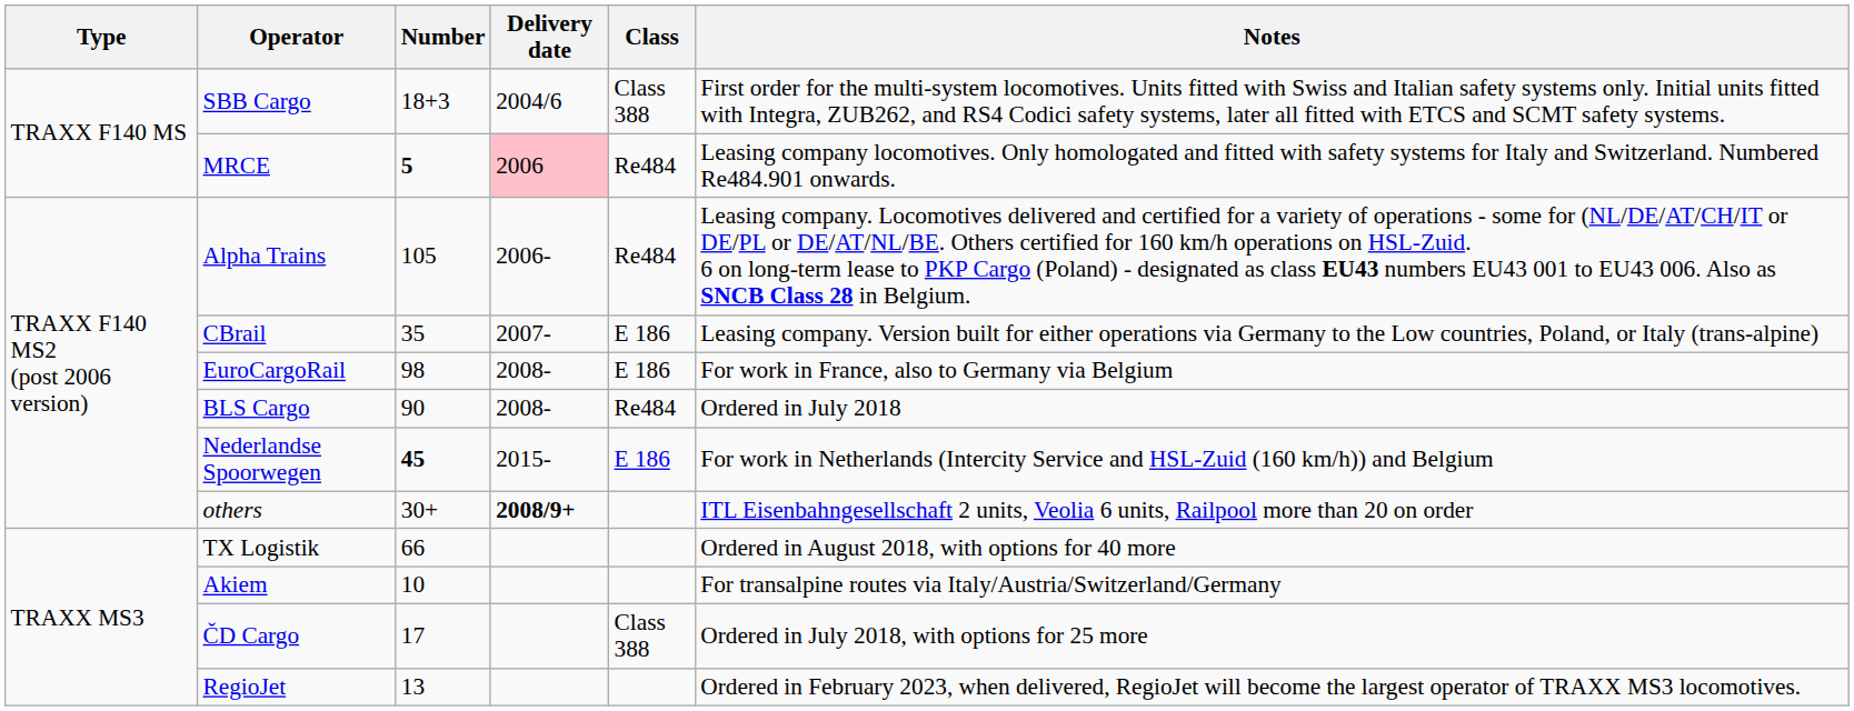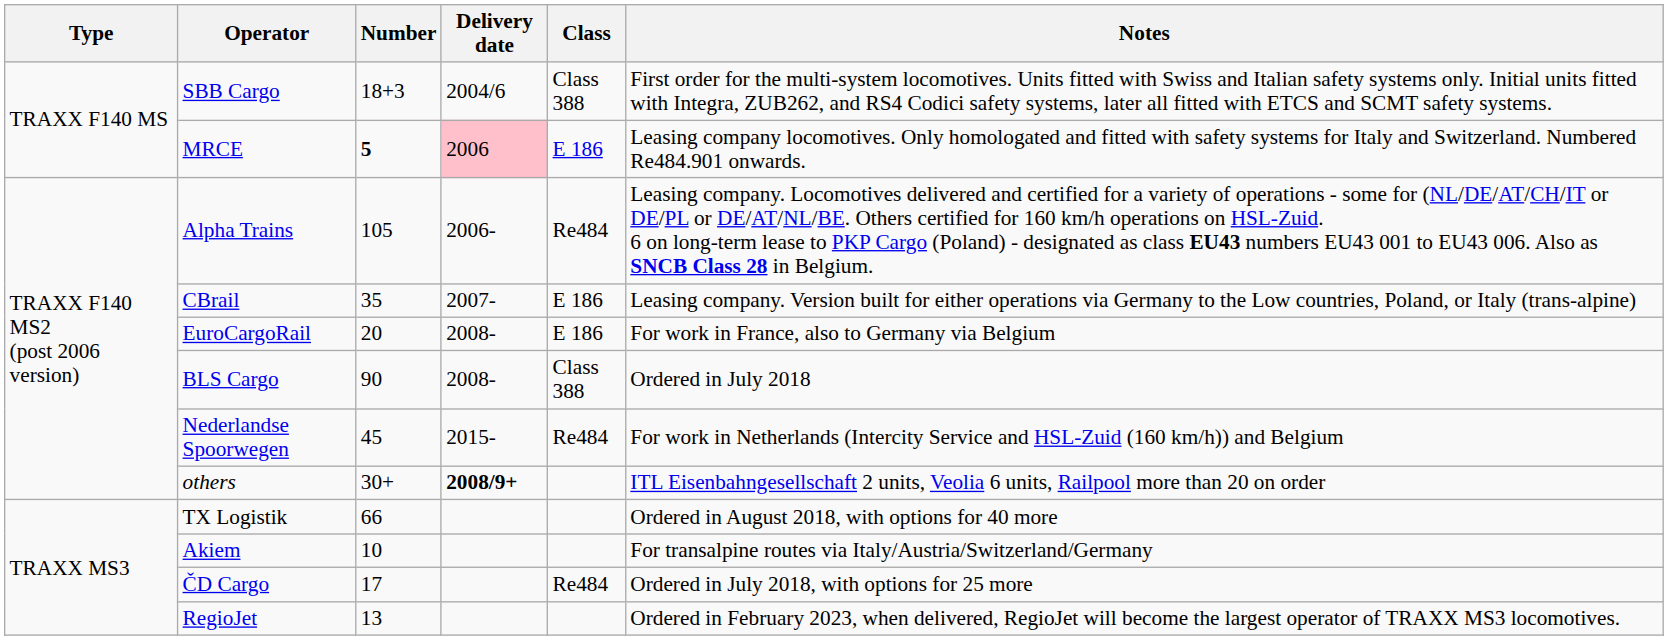 <table class="wikitable">
 <tr>
 <th>Type</th>
 <th>Operator</th>
 <th>Number</th>
 <th>Delivery date</th>
 <th>Class</th>
 <th>Notes</th>
 </tr>
 <tr>
 <td rowspan=2>TRAXX F140 MS</td>
 <td><a href='#'>SBB Cargo</a></td>
 <td>18+3</td>
 <td>2004/6</td>
 <td>Class 388</td>
 <td>First order for the multi-system locomotives. Units fitted with Swiss and Italian safety systems only. Initial units fitted with Integra, ZUB262, and RS4 Codici safety systems, later all fitted with ETCS and SCMT safety systems.</td>
 </tr>
 <tr>
 <td><a href='#'>MRCE</a></td>
 <td><strong>5</strong></td>
 <td style="background: pink;">2006</td>
-<td>Re484</td>
+<td><a href='#'>E 186</a></td>
 <td>Leasing company locomotives. Only homologated and fitted with safety systems for Italy and Switzerland. Numbered Re484.901 onwards.</td>
 </tr>
 <tr>
 <td rowspan=6>TRAXX F140 MS2<br>(post 2006 version)</td>
 <td><a href='#'>Alpha Trains</a></td>
 <td>105</td>
 <td>2006-</td>
 <td>Re484</td>
 <td>Leasing company. Locomotives delivered and certified for a variety of operations - some for (<a href='#'>NL</a>/<a href='#'>DE</a>/<a href='#'>AT</a>/<a href='#'>CH</a>/<a href='#'>IT</a> or <a href='#'>DE</a>/<a href='#'>PL</a> or <a href='#'>DE</a>/<a href='#'>AT</a>/<a href='#'>NL</a>/<a href='#'>BE</a>. Others certified for 160 km/h operations on <a href='#'>HSL-Zuid</a>.<br>6 on long-term lease to <a href='#'>PKP Cargo</a> (Poland) - designated as class <strong>EU43</strong> numbers EU43 001 to EU43 006. Also as <strong><a href='#'>SNCB Class 28</a></strong> in Belgium.</td>
 </tr>
 <tr>
 <td><a href='#'>CBrail</a></td>
 <td>35</td>
 <td>2007-</td>
 <td>E 186</td>
 <td>Leasing company. Version built for either operations via Germany to the Low countries, Poland, or Italy (trans-alpine)</td>
 </tr>
 <tr>
 <td><a href='#'>EuroCargoRail</a></td>
-<td>98</td>
+<td>20</td>
 <td>2008-</td>
 <td>E 186</td>
 <td>For work in France, also to Germany via Belgium</td>
 </tr>
 <tr>
 <td><a href='#'>BLS Cargo</a></td>
 <td>90</td>
 <td>2008-</td>
-<td>Re484</td>
+<td>Class 388</td>
 <td>Ordered in July 2018</td>
 </tr>
 <tr>
 <td><a href='#'>Nederlandse Spoorwegen</a></td>
-<td><strong>45</strong></td>
+<td>45</td>
 <td>2015-</td>
-<td><a href='#'>E 186</a></td>
+<td>Re484</td>
 <td>For work in Netherlands (Intercity Service and <a href='#'>HSL-Zuid</a> (160 km/h)) and Belgium</td>
 </tr>
 <tr>
 <td><em>others</em></td>
 <td>30+</td>
 <td><strong>2008/9+</strong></td>
 <td></td>
 <td><a href='#'>ITL Eisenbahngesellschaft</a> 2 units, <a href='#'>Veolia</a> 6 units, <a href='#'>Railpool</a> more than 20 on order</td>
 </tr>
 <tr>
 <td rowspan="4">TRAXX MS3</td>
 <td>TX Logistik</td>
 <td>66</td>
 <td></td>
 <td></td>
 <td>Ordered in August 2018, with options for 40 more</td>
 </tr>
 <tr>
 <td><a href='#'>Akiem</a></td>
 <td>10</td>
 <td></td>
 <td></td>
 <td>For transalpine routes via Italy/Austria/Switzerland/Germany</td>
 </tr>
 <tr>
 <td><a href='#'>ČD Cargo</a></td>
 <td>17</td>
 <td></td>
-<td>Class 388</td>
+<td>Re484</td>
 <td>Ordered in July 2018, with options for 25 more</td>
 </tr>
 <tr>
 <td><a href='#'>RegioJet</a></td>
 <td>13</td>
 <td></td>
 <td></td>
 <td>Ordered in February 2023, when delivered, RegioJet will become the largest operator of TRAXX MS3 locomotives.</td>
 </tr>
 </table>
